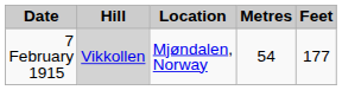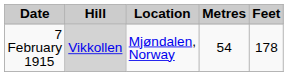 <table class="wikitable sortable" style="text-align:left; line-height:16px; width:33%;">
 <tr>
 <th style="background-color: #ccc;" width="120">Date</th>
 <th style="background-color: #ccc;" width="100">Hill</th>
 <th style="background-color: #ccc;" width="155">Location</th>
 <th style="background-color: #ccc;" width="48">Metres</th>
 <th style="background-color: #ccc;" width="48">Feet</th>
 </tr>
 <tr>
 <td align=right>7 February 1915  </td>
 <td style="background: lightgrey;"><a href='#'>Vikkollen</a></td>
 <td><a href='#'>Mjøndalen</a>, <a href='#'>Norway</a></td>
 <td align=center>54</td>
-<td align=center>177</td>
+<td align=center>178</td>
 </tr>
 </table>
